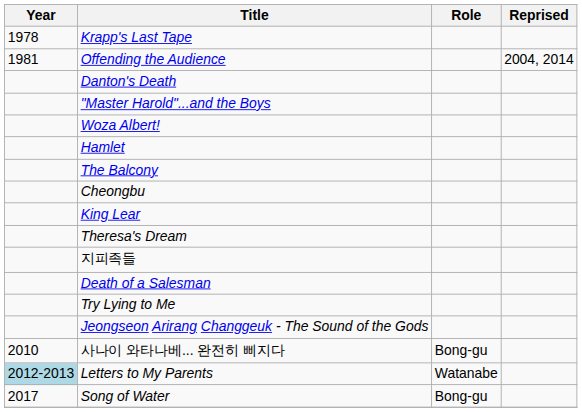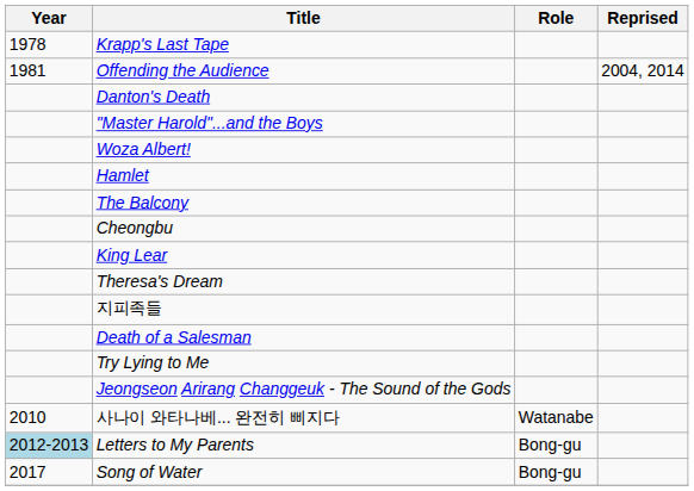 <table class="wikitable sortable">
 <tr>
 <th>Year</th>
 <th>Title</th>
 <th>Role</th>
 <th>Reprised</th>
 </tr>
 <tr>
 <td>1978</td>
 <td><em><a href='#'>Krapp's Last Tape</a></em></td>
 <td></td>
 <td></td>
 </tr>
 <tr>
 <td>1981</td>
 <td><em><a href='#'>Offending the Audience</a></em></td>
 <td></td>
 <td>2004, 2014</td>
 </tr>
 <tr>
 <td></td>
 <td><em><a href='#'>Danton's Death</a></em></td>
 <td></td>
 <td></td>
 </tr>
 <tr>
 <td></td>
 <td><em><a href='#'>"Master Harold"...and the Boys</a></em></td>
 <td></td>
 <td></td>
 </tr>
 <tr>
 <td></td>
 <td><em><a href='#'>Woza Albert!</a></em></td>
 <td></td>
 <td></td>
 </tr>
 <tr>
 <td></td>
 <td><em><a href='#'>Hamlet</a></em></td>
 <td></td>
 <td></td>
 </tr>
 <tr>
 <td></td>
 <td><em><a href='#'>The Balcony</a></em></td>
 <td></td>
 <td></td>
 </tr>
 <tr>
 <td></td>
 <td><em>Cheongbu</em></td>
 <td></td>
 <td></td>
 </tr>
 <tr>
 <td></td>
 <td><em><a href='#'>King Lear</a></em></td>
 <td></td>
 <td></td>
 </tr>
 <tr>
 <td></td>
 <td><em>Theresa's Dream</em></td>
 <td></td>
 <td></td>
 </tr>
 <tr>
 <td></td>
 <td>지피족들</td>
 <td></td>
 <td></td>
 </tr>
 <tr>
 <td></td>
 <td><em><a href='#'>Death of a Salesman</a></em></td>
 <td></td>
 <td></td>
 </tr>
 <tr>
 <td></td>
 <td><em>Try Lying to Me</em></td>
 <td></td>
 <td></td>
 </tr>
 <tr>
 <td></td>
 <td><em><a href='#'>Jeongseon</a> <a href='#'>Arirang</a> <a href='#'>Changgeuk</a> - The Sound of the Gods</em></td>
 <td></td>
 <td></td>
 </tr>
 <tr>
 <td>2010</td>
 <td>사나이 와타나베... 완전히 삐지다</td>
-<td>Bong-gu</td>
+<td>Watanabe</td>
 <td></td>
 </tr>
 <tr>
 <td style="background: lightblue;">2012-2013</td>
 <td><em>Letters to My Parents</em></td>
-<td>Watanabe</td>
+<td>Bong-gu</td>
 <td></td>
 </tr>
 <tr>
 <td>2017</td>
 <td><em>Song of Water</em></td>
 <td>Bong-gu</td>
 <td></td>
 </tr>
 <tr>
 </tr>
 </table>
